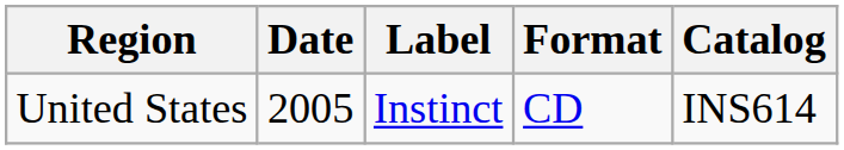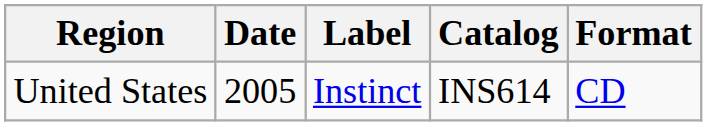 <table class="wikitable">
 <tr>
 <th>Region</th>
 <th>Date</th>
 <th>Label</th>
+<th>Catalog</th>
 <th>Format</th>
-<th>Catalog</th>
 </tr>
 <tr>
 <td>United States</td>
 <td>2005</td>
 <td><a href='#'>Instinct</a></td>
+<td>INS614</td>
 <td><a href='#'>CD</a></td>
-<td>INS614</td>
 </tr>
 </table>
